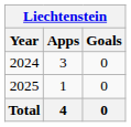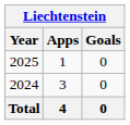 <table class="wikitable" style="text-align:center">
 <tr>
 <th colspan=3><a href='#'>Liechtenstein</a></th>
 </tr>
 <tr>
 <th>Year</th>
 <th>Apps</th>
 <th>Goals</th>
 </tr>
 <tr>
-<td>2024</td>
-<td>3</td>
+<td>2025</td>
+<td>1</td>
 <td>0</td>
 </tr>
 <tr>
-<td>2025</td>
-<td>1</td>
+<td>2024</td>
+<td>3</td>
 <td>0</td>
 </tr>
 <tr>
 <th>Total</th>
 <th>4</th>
 <th>0</th>
 </tr>
 </table>
